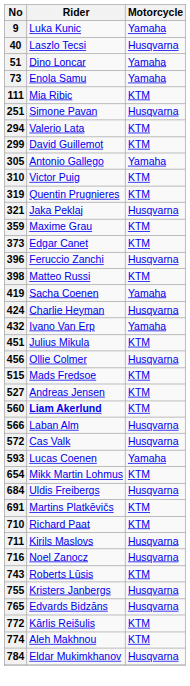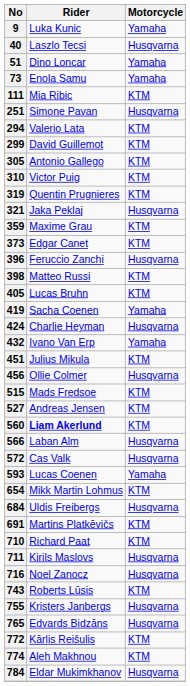 <table class="wikitable" style="font-size: 85%;">
 <tr>
 <th>No</th>
 <th>Rider</th>
 <th>Motorcycle</th>
 </tr>
 <tr>
 <th>9</th>
 <td> <a href='#'>Luka Kunic</a></td>
 <td><a href='#'>Yamaha</a></td>
 </tr>
 <tr>
 <th>40</th>
 <td> <a href='#'>Laszlo Tecsi</a></td>
 <td><a href='#'>Husqvarna</a></td>
 </tr>
 <tr>
 <th>51</th>
 <td> <a href='#'>Dino Loncar</a></td>
 <td><a href='#'>Yamaha</a></td>
 </tr>
 <tr>
 <th>73</th>
 <td> <a href='#'>Enola Samu</a></td>
 <td><a href='#'>Yamaha</a></td>
 </tr>
 <tr>
 <th>111</th>
 <td> <a href='#'>Mia Ribic</a></td>
 <td><a href='#'>KTM</a></td>
 </tr>
 <tr>
 <th>251</th>
 <td> <a href='#'>Simone Pavan</a></td>
 <td><a href='#'>Husqvarna</a></td>
 </tr>
 <tr>
 <th>294</th>
 <td> <a href='#'>Valerio Lata</a></td>
 <td><a href='#'>KTM</a></td>
 </tr>
 <tr>
 <th>299</th>
 <td> <a href='#'>David Guillemot</a></td>
 <td><a href='#'>KTM</a></td>
 </tr>
 <tr>
 <th>305</th>
 <td> <a href='#'>Antonio Gallego</a></td>
-<td><a href='#'>Yamaha</a></td>
+<td><a href='#'>KTM</a></td>
 </tr>
 <tr>
 <th>310</th>
 <td> <a href='#'>Victor Puig</a></td>
 <td><a href='#'>KTM</a></td>
 </tr>
 <tr>
 <th>319</th>
 <td> <a href='#'>Quentin Prugnieres</a></td>
 <td><a href='#'>KTM</a></td>
 </tr>
 <tr>
 <th>321</th>
 <td> <a href='#'>Jaka Peklaj</a></td>
 <td><a href='#'>Husqvarna</a></td>
 </tr>
 <tr>
 <th>359</th>
 <td> <a href='#'>Maxime Grau</a></td>
 <td><a href='#'>KTM</a></td>
 </tr>
 <tr>
 <th>373</th>
 <td> <a href='#'>Edgar Canet</a></td>
 <td><a href='#'>KTM</a></td>
 </tr>
 <tr>
 <th>396</th>
 <td> <a href='#'>Feruccio Zanchi</a></td>
 <td><a href='#'>Husqvarna</a></td>
 </tr>
 <tr>
 <th>398</th>
 <td> <a href='#'>Matteo Russi</a></td>
+<td><a href='#'>KTM</a></td>
+</tr>
+<tr>
+<th>405</th>
+<td> <a href='#'>Lucas Bruhn</a></td>
 <td><a href='#'>KTM</a></td>
 </tr>
 <tr>
 <th>419</th>
 <td> <a href='#'>Sacha Coenen</a></td>
 <td><a href='#'>Yamaha</a></td>
 </tr>
 <tr>
 <th>424</th>
 <td> <a href='#'>Charlie Heyman</a></td>
 <td><a href='#'>Husqvarna</a></td>
 </tr>
 <tr>
 <th>432</th>
 <td> <a href='#'>Ivano Van Erp</a></td>
 <td><a href='#'>Yamaha</a></td>
 </tr>
 <tr>
 <th>451</th>
 <td> <a href='#'>Julius Mikula</a></td>
 <td><a href='#'>KTM</a></td>
 </tr>
 <tr>
 <th>456</th>
 <td> <a href='#'>Ollie Colmer</a></td>
 <td><a href='#'>Husqvarna</a></td>
 </tr>
 <tr>
 <th>515</th>
 <td> <a href='#'>Mads Fredsoe</a></td>
 <td><a href='#'>KTM</a></td>
 </tr>
 <tr>
 <th>527</th>
 <td> <a href='#'>Andreas Jensen</a></td>
 <td><a href='#'>KTM</a></td>
 </tr>
 <tr>
 <th>560</th>
 <td><strong> <a href='#'>Liam Akerlund</a></strong></td>
 <td><a href='#'>KTM</a></td>
 </tr>
 <tr>
 <th>566</th>
 <td> <a href='#'>Laban Alm</a></td>
 <td><a href='#'>Husqvarna</a></td>
 </tr>
 <tr>
 <th>572</th>
 <td> <a href='#'>Cas Valk</a></td>
 <td><a href='#'>Husqvarna</a></td>
 </tr>
 <tr>
 <th>593</th>
 <td> <a href='#'>Lucas Coenen</a></td>
 <td><a href='#'>Yamaha</a></td>
 </tr>
 <tr>
 <th>654</th>
 <td> <a href='#'>Mikk Martin Lohmus</a></td>
 <td><a href='#'>KTM</a></td>
 </tr>
 <tr>
 <th>684</th>
 <td> <a href='#'>Uldis Freibergs</a></td>
 <td><a href='#'>Husqvarna</a></td>
 </tr>
 <tr>
 <th>691</th>
 <td> <a href='#'>Martins Platkēvičs</a></td>
 <td><a href='#'>KTM</a></td>
 </tr>
 <tr>
 <th>710</th>
 <td> <a href='#'>Richard Paat</a></td>
 <td><a href='#'>KTM</a></td>
 </tr>
 <tr>
 <th>711</th>
 <td> <a href='#'>Kirils Maslovs</a></td>
 <td><a href='#'>Husqvarna</a></td>
 </tr>
 <tr>
 <th>716</th>
 <td> <a href='#'>Noel Zanocz</a></td>
 <td><a href='#'>Husqvarna</a></td>
 </tr>
 <tr>
 <th>743</th>
 <td> <a href='#'>Roberts Lūsis</a></td>
 <td><a href='#'>KTM</a></td>
 </tr>
 <tr>
 <th>755</th>
 <td> <a href='#'>Kristers Janbergs</a></td>
 <td><a href='#'>Husqvarna</a></td>
 </tr>
 <tr>
 <th>765</th>
 <td> <a href='#'>Edvards Bidzāns</a></td>
 <td><a href='#'>Husqvarna</a></td>
 </tr>
 <tr>
 <th>772</th>
 <td> <a href='#'>Kārlis Reišulis</a></td>
 <td><a href='#'>KTM</a></td>
 </tr>
 <tr>
 <th>774</th>
 <td> <a href='#'>Aleh Makhnou</a></td>
 <td><a href='#'>KTM</a></td>
 </tr>
 <tr>
 <th>784</th>
 <td> <a href='#'>Eldar Mukimkhanov</a></td>
 <td><a href='#'>Husqvarna</a></td>
 </tr>
 <tr>
 </tr>
 </table>
